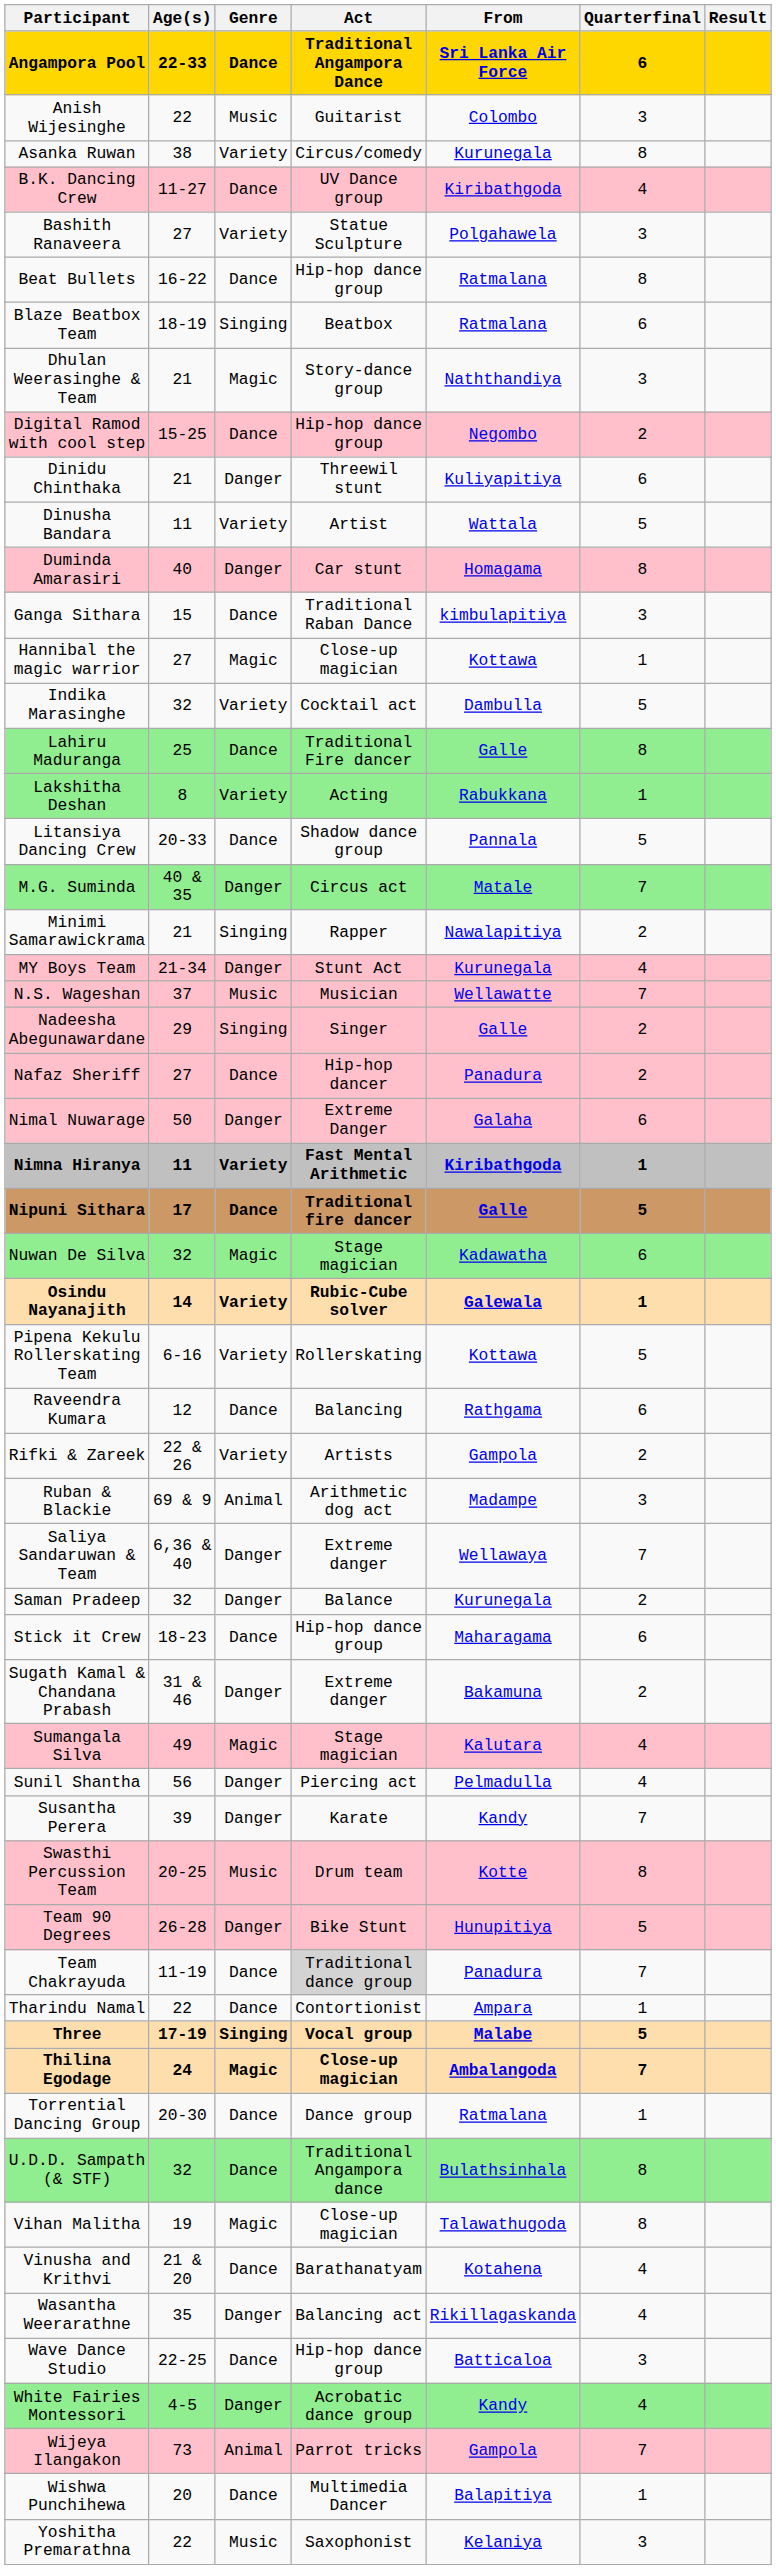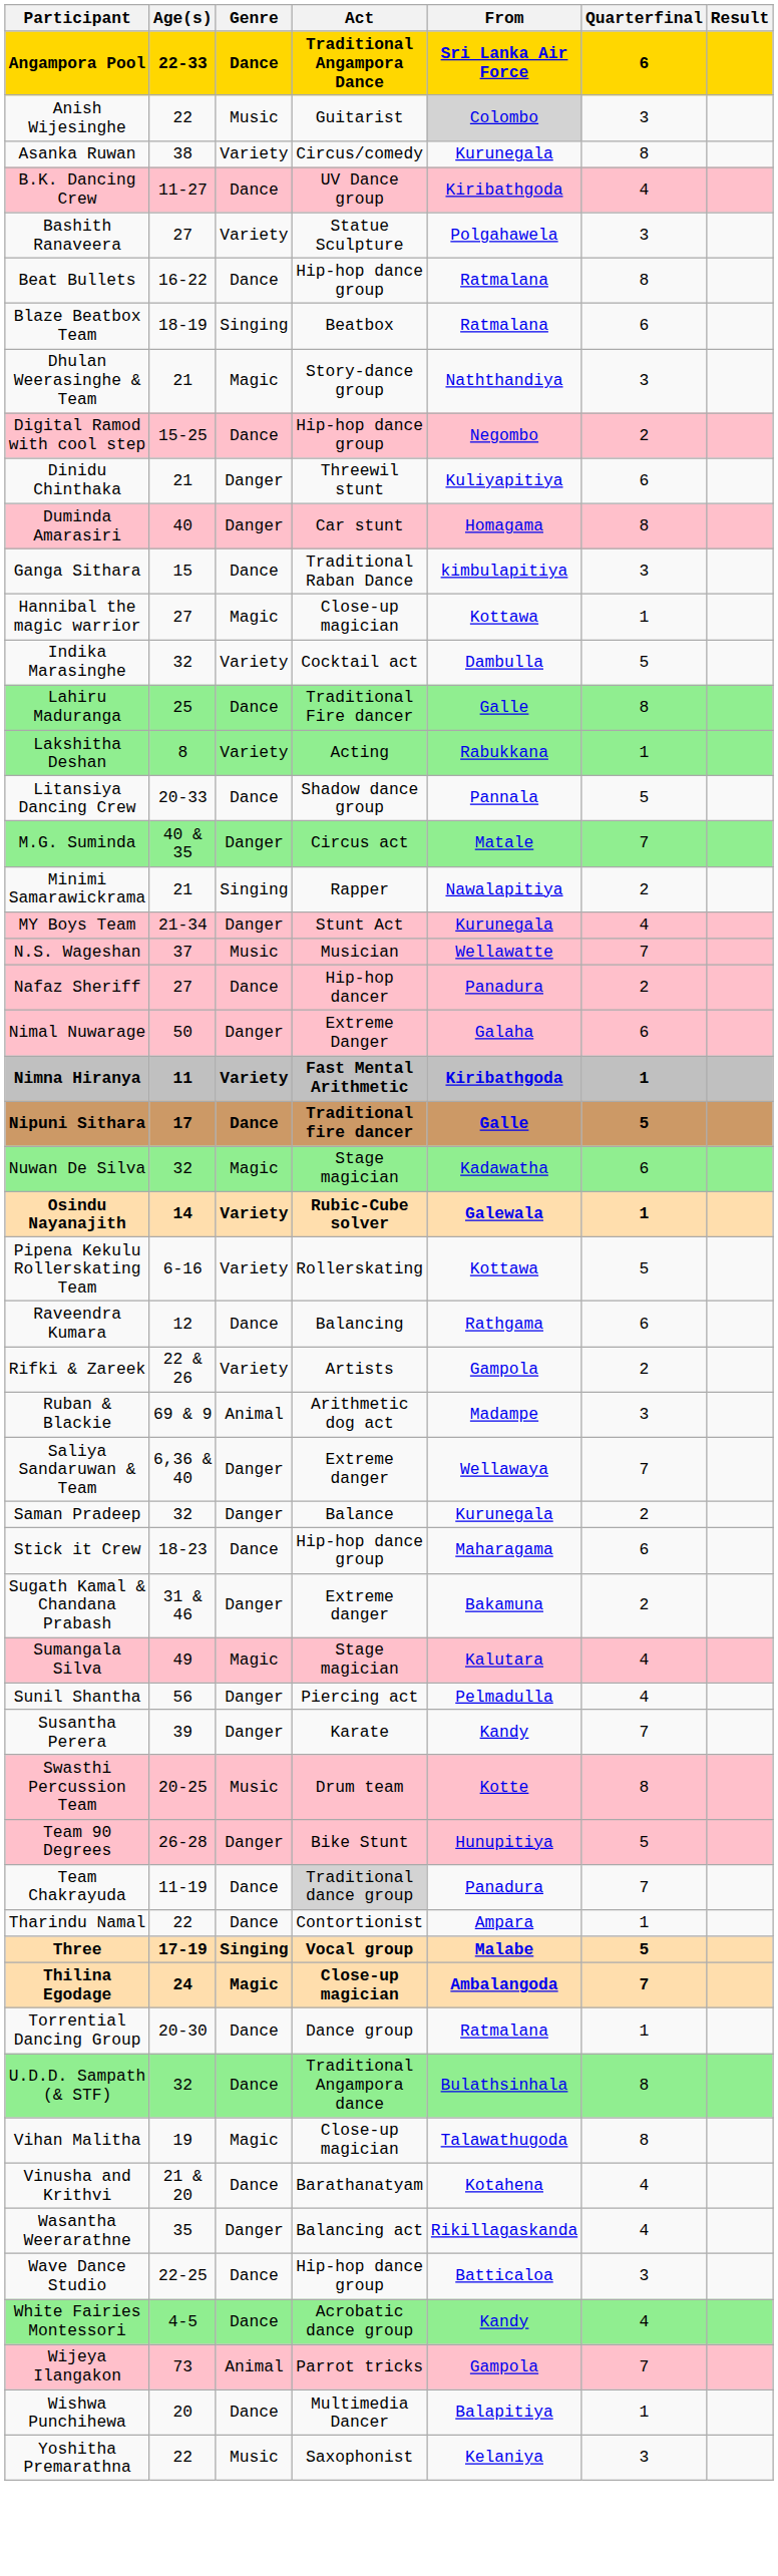 <table class="wikitable sortable" style="margin-left: auto; margin-right: auto; border: none; width:80%; text-align:center;">
 <tr>
 <th scope="col">Participant</th>
 <th scope="col" class="unsortable">Age(s)</th>
 <th scope="col">Genre</th>
 <th scope="col" class="unsortable">Act</th>
 <th scope="col">From</th>
 <th scope="col">Quarterfinal</th>
 <th scope="col">Result</th>
 </tr>
 <tr style="background:gold;">
 <td><strong>Angampora Pool</strong>  </td>
 <td><strong>22-33</strong></td>
 <td><strong>Dance</strong></td>
 <td><strong>Traditional Angampora Dance</strong></td>
 <td><strong><a href='#'>Sri Lanka Air Force</a></strong></td>
 <td><strong>6</strong></td>
 <td><strong></strong></td>
 </tr>
 <tr>
 <td>Anish Wijesinghe </td>
 <td>22</td>
 <td>Music</td>
 <td>Guitarist</td>
-<td><a href='#'>Colombo</a></td>
+<td style="background: lightgrey;"><a href='#'>Colombo</a></td>
 <td>3</td>
 <td></td>
 </tr>
 <tr>
 <td>Asanka Ruwan</td>
 <td>38</td>
 <td>Variety</td>
 <td>Circus/comedy</td>
 <td><a href='#'>Kurunegala</a></td>
 <td>8</td>
 <td></td>
 </tr>
 <tr style="background:pink;">
 <td>B.K. Dancing Crew</td>
 <td>11-27</td>
 <td>Dance</td>
 <td>UV Dance group</td>
 <td><a href='#'>Kiribathgoda</a></td>
 <td>4</td>
 <td></td>
 </tr>
 <tr>
 <td>Bashith Ranaveera</td>
 <td>27</td>
 <td>Variety</td>
 <td>Statue Sculpture</td>
 <td><a href='#'>Polgahawela</a></td>
 <td>3</td>
 <td></td>
 </tr>
 <tr>
 <td>Beat Bullets</td>
 <td>16-22</td>
 <td>Dance</td>
 <td>Hip-hop dance group</td>
 <td><a href='#'>Ratmalana</a></td>
 <td>8</td>
 <td></td>
 </tr>
 <tr>
 <td>Blaze Beatbox Team</td>
 <td>18-19</td>
 <td>Singing</td>
 <td>Beatbox</td>
 <td><a href='#'>Ratmalana</a></td>
 <td>6</td>
 <td></td>
 </tr>
 <tr>
 <td>Dhulan Weerasinghe & Team </td>
 <td>21</td>
 <td>Magic</td>
 <td>Story-dance group</td>
 <td><a href='#'>Naththandiya</a></td>
 <td>3</td>
 <td></td>
 </tr>
 <tr style="background:pink;">
 <td>Digital Ramod with cool step</td>
 <td>15-25</td>
 <td>Dance</td>
 <td>Hip-hop dance group</td>
 <td><a href='#'>Negombo</a></td>
 <td>2</td>
 <td></td>
 </tr>
 <tr>
 <td>Dinidu Chinthaka</td>
 <td>21</td>
 <td>Danger</td>
 <td>Threewil stunt</td>
 <td><a href='#'>Kuliyapitiya</a></td>
 <td>6</td>
-<td></td>
-</tr>
-<tr>
-<td>Dinusha Bandara</td>
-<td>11</td>
-<td>Variety</td>
-<td>Artist</td>
-<td><a href='#'>Wattala</a></td>
-<td>5</td>
 <td></td>
 </tr>
 <tr style="background:pink;">
 <td>Duminda Amarasiri</td>
 <td>40</td>
 <td>Danger</td>
 <td>Car stunt</td>
 <td><a href='#'>Homagama</a></td>
 <td>8</td>
 <td></td>
 </tr>
 <tr>
 <td>Ganga Sithara</td>
 <td>15</td>
 <td>Dance</td>
 <td>Traditional Raban Dance</td>
 <td><a href='#'>kimbulapitiya</a></td>
 <td>3</td>
 <td></td>
 </tr>
 <tr>
 <td>Hannibal the magic warrior</td>
 <td>27</td>
 <td>Magic</td>
 <td>Close-up magician</td>
 <td><a href='#'>Kottawa</a></td>
 <td>1</td>
 <td></td>
 </tr>
 <tr>
 <td>Indika Marasinghe</td>
 <td>32</td>
 <td>Variety</td>
 <td>Cocktail act</td>
 <td><a href='#'>Dambulla</a></td>
 <td>5</td>
 <td></td>
 </tr>
 <tr bgcolor=lightgreen>
 <td>Lahiru Maduranga</td>
 <td>25</td>
 <td>Dance</td>
 <td>Traditional Fire dancer</td>
 <td><a href='#'>Galle</a></td>
 <td>8</td>
 <td></td>
 </tr>
 <tr bgcolor=lightgreen>
 <td>Lakshitha Deshan</td>
 <td>8</td>
 <td>Variety</td>
 <td>Acting</td>
 <td><a href='#'>Rabukkana</a></td>
 <td>1</td>
 <td></td>
 </tr>
 <tr>
 <td>Litansiya Dancing Crew</td>
 <td>20-33</td>
 <td>Dance</td>
 <td>Shadow dance group</td>
 <td><a href='#'>Pannala</a></td>
 <td>5</td>
 <td></td>
 </tr>
 <tr bgcolor=lightgreen>
 <td>M.G. Suminda </td>
 <td>40 & 35</td>
 <td>Danger</td>
 <td>Circus act</td>
 <td><a href='#'>Matale</a></td>
 <td>7</td>
 <td></td>
 </tr>
 <tr>
 <td>Minimi Samarawickrama</td>
 <td>21</td>
 <td>Singing</td>
 <td>Rapper</td>
 <td><a href='#'>Nawalapitiya</a></td>
 <td>2</td>
 <td></td>
 </tr>
 <tr style="background:pink;">
 <td>MY Boys Team</td>
 <td>21-34</td>
 <td>Danger</td>
 <td>Stunt Act</td>
 <td><a href='#'>Kurunegala</a></td>
 <td>4</td>
 <td></td>
 </tr>
 <tr style="background:pink;">
 <td>N.S. Wageshan </td>
 <td>37</td>
 <td>Music</td>
 <td>Musician</td>
 <td><a href='#'>Wellawatte</a></td>
 <td>7</td>
-<td></td>
-</tr>
-<tr style="background:pink;">
-<td>Nadeesha Abegunawardane</td>
-<td>29</td>
-<td>Singing</td>
-<td>Singer</td>
-<td><a href='#'>Galle</a></td>
-<td>2</td>
 <td></td>
 </tr>
 <tr style="background:pink;">
 <td>Nafaz Sheriff</td>
 <td>27</td>
 <td>Dance</td>
 <td>Hip-hop dancer</td>
 <td><a href='#'>Panadura</a></td>
 <td>2</td>
 <td></td>
 </tr>
 <tr style="background:pink;">
 <td>Nimal Nuwarage</td>
 <td>50</td>
 <td>Danger</td>
 <td>Extreme Danger</td>
 <td><a href='#'>Galaha</a></td>
 <td>6</td>
 <td></td>
 </tr>
 <tr style="background:silver;">
 <td><strong>Nimna Hiranya</strong></td>
 <td><strong>11</strong></td>
 <td><strong>Variety</strong></td>
 <td><strong>Fast Mental Arithmetic</strong></td>
 <td><strong><a href='#'>Kiribathgoda</a></strong></td>
 <td><strong>1</strong></td>
 <td><strong></strong></td>
 </tr>
 <tr bgcolor=#c96>
 <td><strong>Nipuni Sithara  </strong></td>
 <td><strong>17</strong></td>
 <td><strong>Dance</strong></td>
 <td><strong>Traditional fire dancer</strong></td>
 <td><strong><a href='#'>Galle</a></strong></td>
 <td><strong>5</strong></td>
 <td><strong></strong></td>
 </tr>
 <tr bgcolor=lightgreen>
 <td>Nuwan De Silva</td>
 <td>32</td>
 <td>Magic</td>
 <td>Stage magician</td>
 <td><a href='#'>Kadawatha</a></td>
 <td>6</td>
 <td></td>
 </tr>
 <tr style="background:NavajoWhite">
 <td><strong>Osindu Nayanajith </strong></td>
 <td><strong>14</strong></td>
 <td><strong>Variety</strong></td>
 <td><strong>Rubic-Cube solver</strong></td>
 <td><strong><a href='#'>Galewala</a></strong></td>
 <td><strong>1</strong></td>
 <td><strong></strong></td>
 </tr>
 <tr>
 <td>Pipena Kekulu Rollerskating Team</td>
 <td>6-16</td>
 <td>Variety</td>
 <td>Rollerskating</td>
 <td><a href='#'>Kottawa</a></td>
 <td>5</td>
 <td></td>
 </tr>
 <tr>
 <td>Raveendra Kumara</td>
 <td>12</td>
 <td>Dance</td>
 <td>Balancing</td>
 <td><a href='#'>Rathgama</a></td>
 <td>6</td>
 <td></td>
 </tr>
 <tr>
 <td>Rifki & Zareek</td>
 <td>22 & 26</td>
 <td>Variety</td>
 <td>Artists</td>
 <td><a href='#'>Gampola</a></td>
 <td>2</td>
 <td></td>
 </tr>
 <tr>
 <td>Ruban & Blackie</td>
 <td>69 & 9</td>
 <td>Animal</td>
 <td>Arithmetic dog act</td>
 <td><a href='#'>Madampe</a></td>
 <td>3</td>
 <td></td>
 </tr>
 <tr>
 <td>Saliya Sandaruwan & Team</td>
 <td>6,36 & 40</td>
 <td>Danger</td>
 <td>Extreme danger</td>
 <td><a href='#'>Wellawaya</a></td>
 <td>7</td>
 <td></td>
 </tr>
 <tr>
 <td>Saman Pradeep </td>
 <td>32</td>
 <td>Danger</td>
 <td>Balance</td>
 <td><a href='#'>Kurunegala</a></td>
 <td>2</td>
 <td></td>
 </tr>
 <tr>
 <td>Stick it Crew</td>
 <td>18-23</td>
 <td>Dance</td>
 <td>Hip-hop dance group</td>
 <td><a href='#'>Maharagama</a></td>
 <td>6</td>
 <td></td>
 </tr>
 <tr>
 <td>Sugath Kamal & Chandana Prabash</td>
 <td>31 & 46</td>
 <td>Danger</td>
 <td>Extreme danger</td>
 <td><a href='#'>Bakamuna</a></td>
 <td>2</td>
 <td></td>
 </tr>
 <tr style="background:pink;">
 <td>Sumangala Silva</td>
 <td>49</td>
 <td>Magic</td>
 <td>Stage magician</td>
 <td><a href='#'>Kalutara</a></td>
 <td>4</td>
 <td></td>
 </tr>
 <tr>
 <td>Sunil Shantha</td>
 <td>56</td>
 <td>Danger</td>
 <td>Piercing act</td>
 <td><a href='#'>Pelmadulla</a></td>
 <td>4</td>
 <td></td>
 </tr>
 <tr>
 <td>Susantha Perera</td>
 <td>39</td>
 <td>Danger</td>
 <td>Karate</td>
 <td><a href='#'>Kandy</a></td>
 <td>7</td>
 <td></td>
 </tr>
 <tr style="background:pink;">
 <td>Swasthi Percussion Team</td>
 <td>20-25</td>
 <td>Music</td>
 <td>Drum team</td>
 <td><a href='#'>Kotte</a></td>
 <td>8</td>
 <td></td>
 </tr>
 <tr style="background:pink;">
 <td>Team 90 Degrees</td>
 <td>26-28</td>
 <td>Danger</td>
 <td>Bike Stunt</td>
 <td><a href='#'>Hunupitiya</a></td>
 <td>5</td>
 <td></td>
 </tr>
 <tr>
 <td>Team Chakrayuda</td>
 <td>11-19</td>
 <td>Dance</td>
 <td style="background: lightgrey;">Traditional dance group</td>
 <td><a href='#'>Panadura</a></td>
 <td>7</td>
 <td></td>
 </tr>
 <tr>
 <td>Tharindu Namal</td>
 <td>22</td>
 <td>Dance</td>
 <td>Contortionist</td>
 <td><a href='#'>Ampara</a></td>
 <td>1</td>
 <td></td>
 </tr>
 <tr style="background:NavajoWhite">
 <td><strong>Three</strong></td>
 <td><strong>17-19</strong></td>
 <td><strong>Singing</strong></td>
 <td><strong>Vocal group</strong></td>
 <td><strong><a href='#'>Malabe</a></strong></td>
 <td><strong>5</strong></td>
 <td><strong></strong></td>
 </tr>
 <tr style="background:NavajoWhite">
 <td><strong>Thilina Egodage</strong></td>
 <td><strong>24</strong></td>
 <td><strong>Magic</strong></td>
 <td><strong>Close-up magician</strong></td>
 <td><strong><a href='#'>Ambalangoda</a></strong></td>
 <td><strong>7</strong></td>
 <td><strong></strong></td>
 </tr>
 <tr>
 <td>Torrential Dancing Group</td>
 <td>20-30</td>
 <td>Dance</td>
 <td>Dance group</td>
 <td><a href='#'>Ratmalana</a></td>
 <td>1</td>
 <td></td>
 </tr>
 <tr bgcolor=lightgreen>
 <td>U.D.D. Sampath (& STF)</td>
 <td>32</td>
 <td>Dance</td>
 <td>Traditional Angampora dance</td>
 <td><a href='#'>Bulathsinhala</a></td>
 <td>8</td>
 <td></td>
 </tr>
 <tr>
 <td>Vihan Malitha</td>
 <td>19</td>
 <td>Magic</td>
 <td>Close-up magician</td>
 <td><a href='#'>Talawathugoda</a></td>
 <td>8</td>
 <td></td>
 </tr>
 <tr>
 <td>Vinusha and Krithvi</td>
 <td>21 & 20</td>
 <td>Dance</td>
 <td>Barathanatyam</td>
 <td><a href='#'>Kotahena</a></td>
 <td>4</td>
 <td></td>
 </tr>
 <tr>
 <td>Wasantha Weerarathne</td>
 <td>35</td>
 <td>Danger</td>
 <td>Balancing act</td>
 <td><a href='#'>Rikillagaskanda</a></td>
 <td>4</td>
 <td></td>
 </tr>
 <tr>
 <td>Wave Dance Studio</td>
 <td>22-25</td>
 <td>Dance</td>
 <td>Hip-hop dance group</td>
 <td><a href='#'>Batticaloa</a></td>
 <td>3</td>
 <td></td>
 </tr>
 <tr bgcolor=lightgreen>
 <td>White Fairies Montessori</td>
 <td>4-5</td>
-<td>Danger</td>
+<td>Dance</td>
 <td>Acrobatic dance group</td>
 <td><a href='#'>Kandy</a></td>
 <td>4</td>
 <td></td>
 </tr>
 <tr style="background:pink;">
 <td>Wijeya Ilangakon</td>
 <td>73</td>
 <td>Animal</td>
 <td>Parrot tricks</td>
 <td><a href='#'>Gampola</a></td>
 <td>7</td>
 <td></td>
 </tr>
 <tr>
 <td>Wishwa Punchihewa</td>
 <td>20</td>
 <td>Dance</td>
 <td>Multimedia Dancer</td>
 <td><a href='#'>Balapitiya</a></td>
 <td>1</td>
 <td></td>
 </tr>
 <tr>
 <td>Yoshitha Premarathna</td>
 <td>22</td>
 <td>Music</td>
 <td>Saxophonist</td>
 <td><a href='#'>Kelaniya</a></td>
 <td>3</td>
 <td></td>
 </tr>
 </table>
